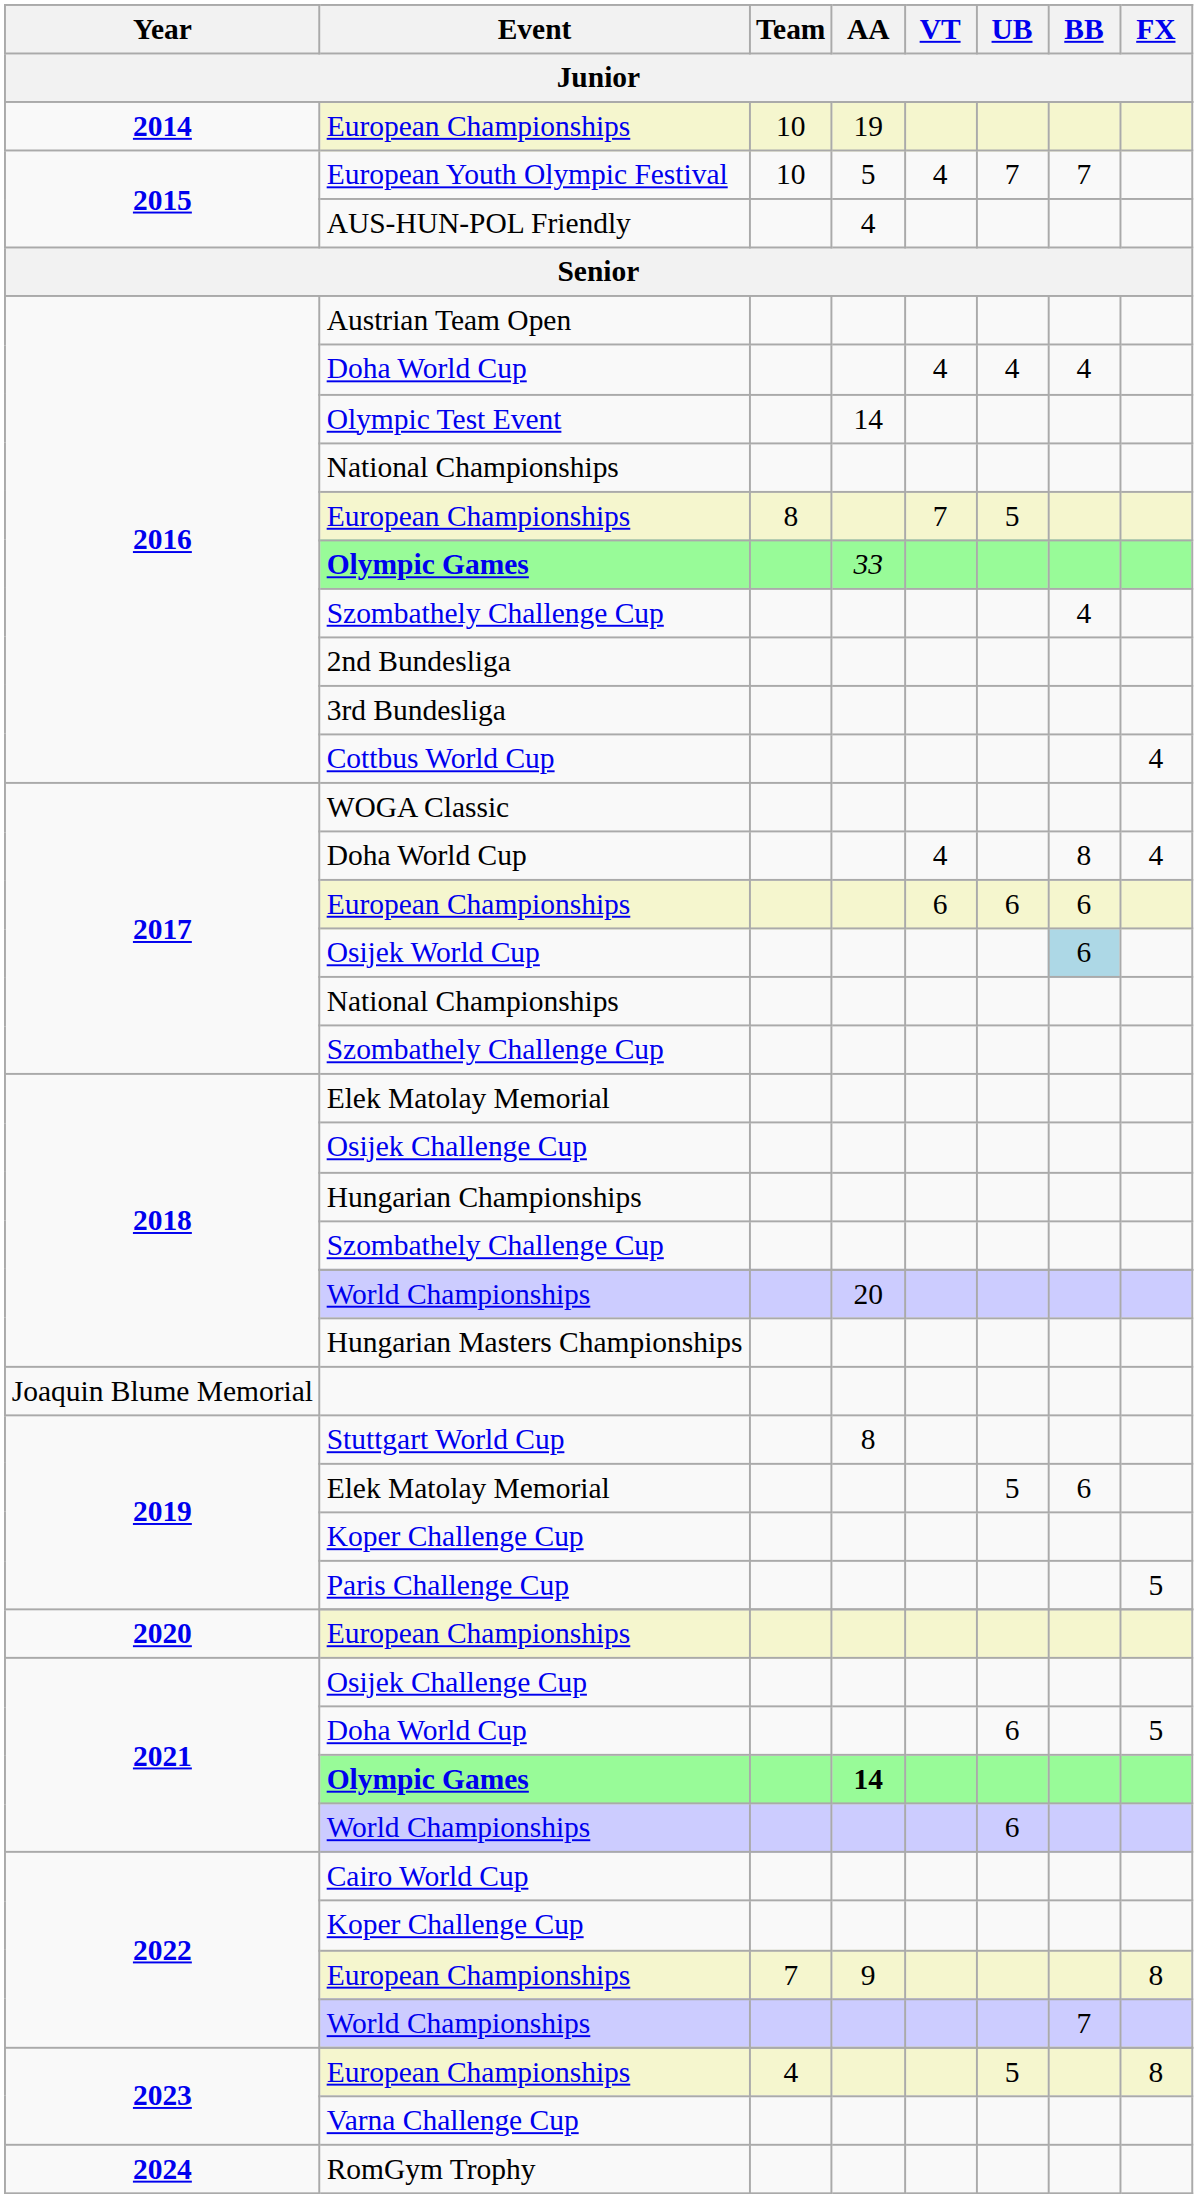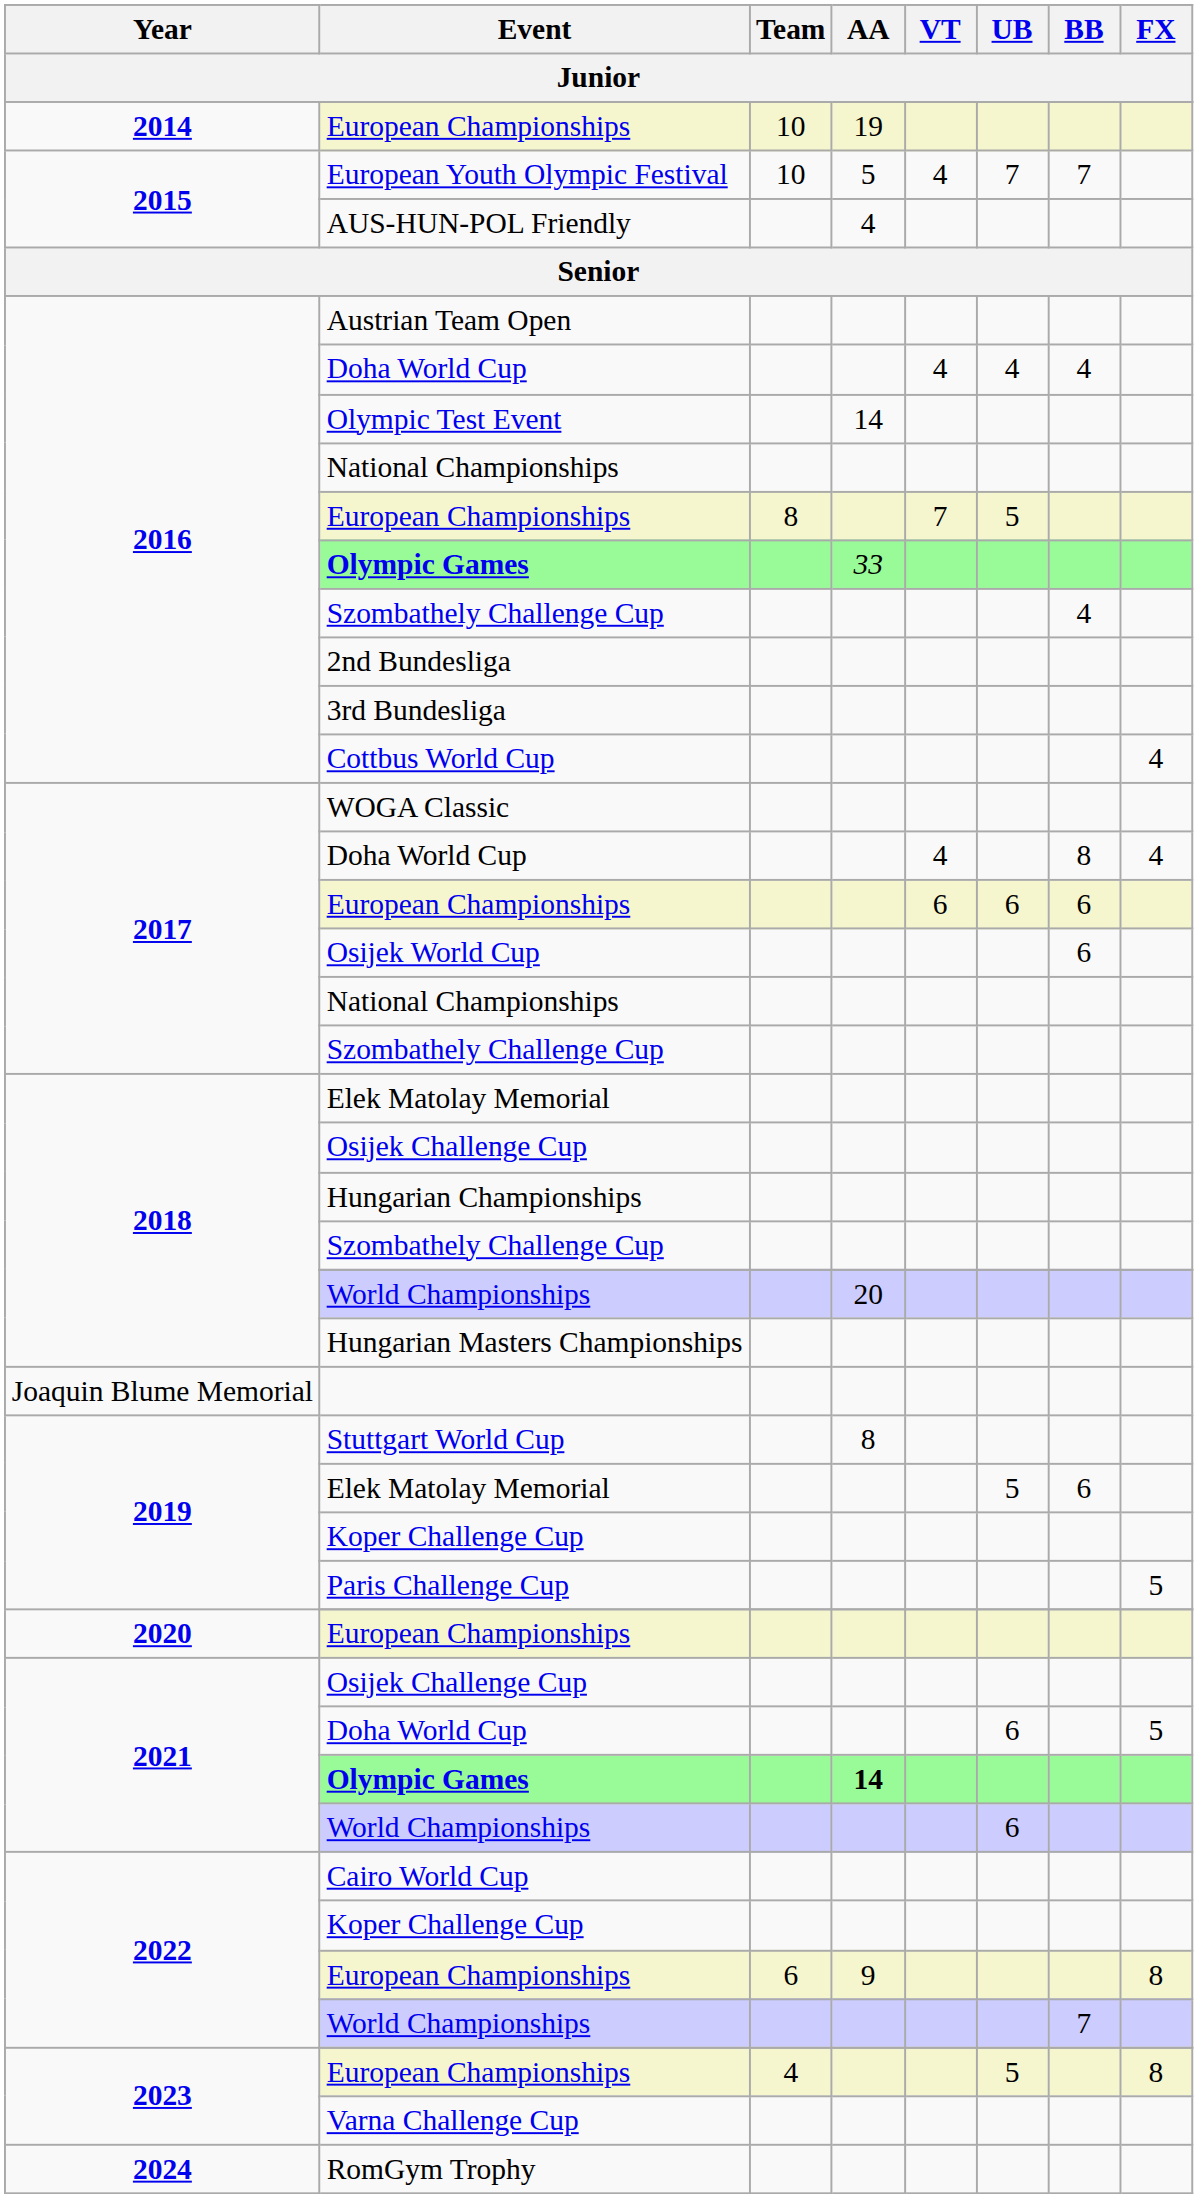 <table class="wikitable" style="text-align:center; font-size:95%;">
 <tr>
 <th align=center>Year</th>
 <th align=center>Event</th>
 <th style="width:30px;">Team</th>
 <th style="width:30px;">AA</th>
 <th style="width:30px;"><a href='#'>VT</a></th>
 <th style="width:30px;"><a href='#'>UB</a></th>
 <th style="width:30px;"><a href='#'>BB</a></th>
 <th style="width:30px;"><a href='#'>FX</a></th>
 </tr>
 <tr>
 <th colspan="8"><strong>Junior</strong></th>
 </tr>
 <tr>
 <td rowspan="2"><strong><a href='#'>2014</a></strong></td>
 </tr>
 <tr bgcolor=F5F6CE>
 <td align=left><a href='#'>European Championships</a></td>
 <td>10</td>
 <td>19</td>
 <td></td>
 <td></td>
 <td></td>
 <td></td>
 </tr>
 <tr>
 <td rowspan="2"><strong><a href='#'>2015</a></strong></td>
 <td align=left><a href='#'>European Youth Olympic Festival</a></td>
 <td>10</td>
 <td>5</td>
 <td>4</td>
 <td>7</td>
 <td>7</td>
 <td></td>
 </tr>
 <tr>
 <td align=left>AUS-HUN-POL Friendly</td>
 <td></td>
 <td>4</td>
 <td></td>
 <td></td>
 <td></td>
 <td></td>
 </tr>
 <tr>
 <th colspan="8"><strong>Senior</strong></th>
 </tr>
 <tr>
 <td rowspan="10"><strong><a href='#'>2016</a></strong></td>
 <td align=left>Austrian Team Open</td>
 <td></td>
 <td></td>
 <td></td>
 <td></td>
 <td></td>
 <td></td>
 </tr>
 <tr>
 <td align=left><a href='#'>Doha World Cup</a></td>
 <td></td>
 <td></td>
 <td>4</td>
 <td>4</td>
 <td>4</td>
 <td></td>
 </tr>
 <tr>
 <td align=left><a href='#'>Olympic Test Event</a></td>
 <td></td>
 <td>14</td>
 <td></td>
 <td></td>
 <td></td>
 <td></td>
 </tr>
 <tr>
 <td align=left>National Championships</td>
 <td></td>
 <td></td>
 <td></td>
 <td></td>
 <td></td>
 <td></td>
 </tr>
 <tr bgcolor=F5F6CE>
 <td align=left><a href='#'>European Championships</a></td>
 <td>8</td>
 <td></td>
 <td>7</td>
 <td>5</td>
 <td></td>
 <td></td>
 </tr>
 <tr bgcolor=98FB98>
 <td align=left><strong><a href='#'>Olympic Games</a></strong></td>
 <td></td>
 <td><em>33</em></td>
 <td></td>
 <td></td>
 <td></td>
 <td></td>
 </tr>
 <tr>
 <td align=left><a href='#'>Szombathely Challenge Cup</a></td>
 <td></td>
 <td></td>
 <td></td>
 <td></td>
 <td>4</td>
 <td></td>
 </tr>
 <tr>
 <td align=left>2nd Bundesliga</td>
 <td></td>
 <td></td>
 <td></td>
 <td></td>
 <td></td>
 <td></td>
 </tr>
 <tr>
 <td align=left>3rd Bundesliga</td>
 <td></td>
 <td></td>
 <td></td>
 <td></td>
 <td></td>
 <td></td>
 </tr>
 <tr>
 <td align=left><a href='#'>Cottbus World Cup</a></td>
 <td></td>
 <td></td>
 <td></td>
 <td></td>
 <td></td>
 <td>4</td>
 </tr>
 <tr>
 <td rowspan="6"><strong><a href='#'>2017</a></strong></td>
 <td align=left>WOGA Classic</td>
 <td></td>
 <td></td>
 <td></td>
 <td></td>
 <td></td>
 <td></td>
 </tr>
 <tr>
 <td align=left>Doha World Cup</td>
 <td></td>
 <td></td>
 <td>4</td>
 <td></td>
 <td>8</td>
 <td>4</td>
 </tr>
 <tr bgcolor=F5F6CE>
 <td align=left><a href='#'>European Championships</a></td>
 <td></td>
 <td></td>
 <td>6</td>
 <td>6</td>
 <td>6</td>
 <td></td>
 </tr>
 <tr>
 <td align=left><a href='#'>Osijek World Cup</a></td>
 <td></td>
 <td></td>
 <td></td>
 <td></td>
-<td style="background: lightblue;">6</td>
+<td>6</td>
 <td></td>
 </tr>
 <tr>
 <td align=left>National Championships</td>
 <td></td>
 <td></td>
 <td></td>
 <td></td>
 <td></td>
 <td></td>
 </tr>
 <tr>
 <td align=left><a href='#'>Szombathely Challenge Cup</a></td>
 <td></td>
 <td></td>
 <td></td>
 <td></td>
 <td></td>
 <td></td>
 </tr>
 <tr>
 <td rowspan="7"><strong><a href='#'>2018</a></strong></td>
 <td align=left>Elek Matolay Memorial</td>
 <td></td>
 <td></td>
 <td></td>
 <td></td>
 <td></td>
 <td></td>
 </tr>
 <tr>
 <td align=left><a href='#'>Osijek Challenge Cup</a></td>
 <td></td>
 <td></td>
 <td></td>
 <td></td>
 <td></td>
 <td></td>
 </tr>
 <tr>
 <td align=left>Hungarian Championships</td>
 <td></td>
 <td></td>
 <td></td>
 <td></td>
 <td></td>
 <td></td>
 </tr>
 <tr>
 <td align=left><a href='#'>Szombathely Challenge Cup</a></td>
 <td></td>
 <td></td>
 <td></td>
 <td></td>
 <td></td>
 <td></td>
 </tr>
 <tr>
 </tr>
 <tr bgcolor=#CCCCFF>
 <td align=left><a href='#'>World Championships</a></td>
 <td></td>
 <td>20</td>
 <td></td>
 <td></td>
 <td></td>
 <td></td>
 </tr>
 <tr>
 <td align=left>Hungarian Masters Championships</td>
 <td></td>
 <td></td>
 <td></td>
 <td></td>
 <td></td>
 <td></td>
 </tr>
 <tr>
 <td align=left>Joaquin Blume Memorial</td>
 <td></td>
 <td></td>
 <td></td>
 <td></td>
 <td></td>
 <td></td>
 </tr>
 <tr>
 <td rowspan="4"><strong><a href='#'>2019</a></strong></td>
 <td align=left><a href='#'>Stuttgart World Cup</a></td>
 <td></td>
 <td>8</td>
 <td></td>
 <td></td>
 <td></td>
 <td></td>
 </tr>
 <tr>
 <td align=left>Elek Matolay Memorial</td>
 <td></td>
 <td></td>
 <td></td>
 <td>5</td>
 <td>6</td>
 <td></td>
 </tr>
 <tr>
 <td align=left><a href='#'>Koper Challenge Cup</a></td>
 <td></td>
 <td></td>
 <td></td>
 <td></td>
 <td></td>
 <td></td>
 </tr>
 <tr>
 <td align=left><a href='#'>Paris Challenge Cup</a></td>
 <td></td>
 <td></td>
 <td></td>
 <td></td>
 <td></td>
 <td>5</td>
 </tr>
 <tr>
 <td rowspan="2"><strong><a href='#'>2020</a></strong></td>
 </tr>
 <tr bgcolor=#F5F6CE>
 <td align=left><a href='#'>European Championships</a></td>
 <td></td>
 <td></td>
 <td></td>
 <td></td>
 <td></td>
 <td></td>
 </tr>
 <tr>
 <td rowspan="4"><strong><a href='#'>2021</a></strong></td>
 <td align=left><a href='#'>Osijek Challenge Cup</a></td>
 <td></td>
 <td></td>
 <td></td>
 <td></td>
 <td></td>
 <td></td>
 </tr>
 <tr>
 <td align=left><a href='#'>Doha World Cup</a></td>
 <td></td>
 <td></td>
 <td></td>
 <td>6</td>
 <td></td>
 <td>5</td>
 </tr>
 <tr bgcolor=98FB98>
 <td align=left><strong><a href='#'>Olympic Games</a></strong></td>
 <td></td>
 <td><strong>14</strong></td>
 <td></td>
 <td></td>
 <td></td>
 <td></td>
 </tr>
 <tr bgcolor=#CCCCFF>
 <td align=left><a href='#'>World Championships</a></td>
 <td></td>
 <td></td>
 <td></td>
 <td>6</td>
 <td></td>
 <td></td>
 </tr>
 <tr>
 <td rowspan="4"><strong><a href='#'>2022</a></strong></td>
 <td align=left><a href='#'>Cairo World Cup</a></td>
 <td></td>
 <td></td>
 <td></td>
 <td></td>
 <td></td>
 <td></td>
 </tr>
 <tr>
 <td align=left><a href='#'>Koper Challenge Cup</a></td>
 <td></td>
 <td></td>
 <td></td>
 <td></td>
 <td></td>
 <td></td>
 </tr>
 <tr bgcolor=#F5F6CE>
 <td align=left><a href='#'>European Championships</a></td>
-<td>7</td>
+<td>6</td>
 <td>9</td>
 <td></td>
 <td></td>
 <td></td>
 <td>8</td>
 </tr>
 <tr bgcolor=#CCCCFF>
 <td align=left><a href='#'>World Championships</a></td>
 <td></td>
 <td></td>
 <td></td>
 <td></td>
 <td>7</td>
 <td></td>
 </tr>
 <tr>
 <td rowspan="3"><strong><a href='#'>2023</a></strong></td>
 </tr>
 <tr bgcolor=#F5F6CE>
 <td align=left><a href='#'>European Championships</a></td>
 <td>4</td>
 <td></td>
 <td></td>
 <td>5</td>
 <td></td>
 <td>8</td>
 </tr>
 <tr>
 <td align=left><a href='#'>Varna Challenge Cup</a></td>
 <td></td>
 <td></td>
 <td></td>
 <td></td>
 <td></td>
 <td></td>
 </tr>
 <tr>
 <td rowspan="1"><strong><a href='#'>2024</a></strong></td>
 <td align=left>RomGym Trophy</td>
 <td></td>
 <td></td>
 <td></td>
 <td></td>
 <td></td>
 <td></td>
 </tr>
 </table>
